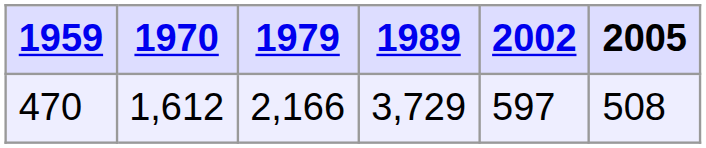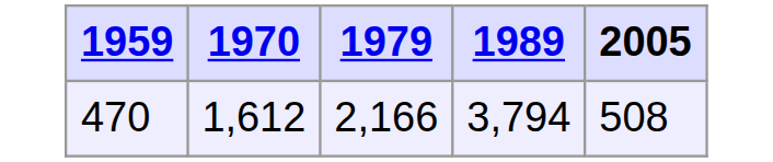 <table align="center" rules="all" cellspacing="0" cellpadding="5" style="border: 1px solid #999">
 <tr bgcolor="#DDDDFF">
 <th><a href='#'>1959</a></th>
 <th><a href='#'>1970</a></th>
 <th><a href='#'>1979</a></th>
 <th><a href='#'>1989</a></th>
-<th><a href='#'>2002</a></th>
 <th>2005</th>
 </tr>
 <tr bgcolor="#EEEEFF">
 <td>470</td>
 <td>1,612</td>
 <td>2,166</td>
-<td>3,729</td>
-<td>597</td>
+<td>3,794</td>
 <td>508</td>
 </tr>
 </table>
